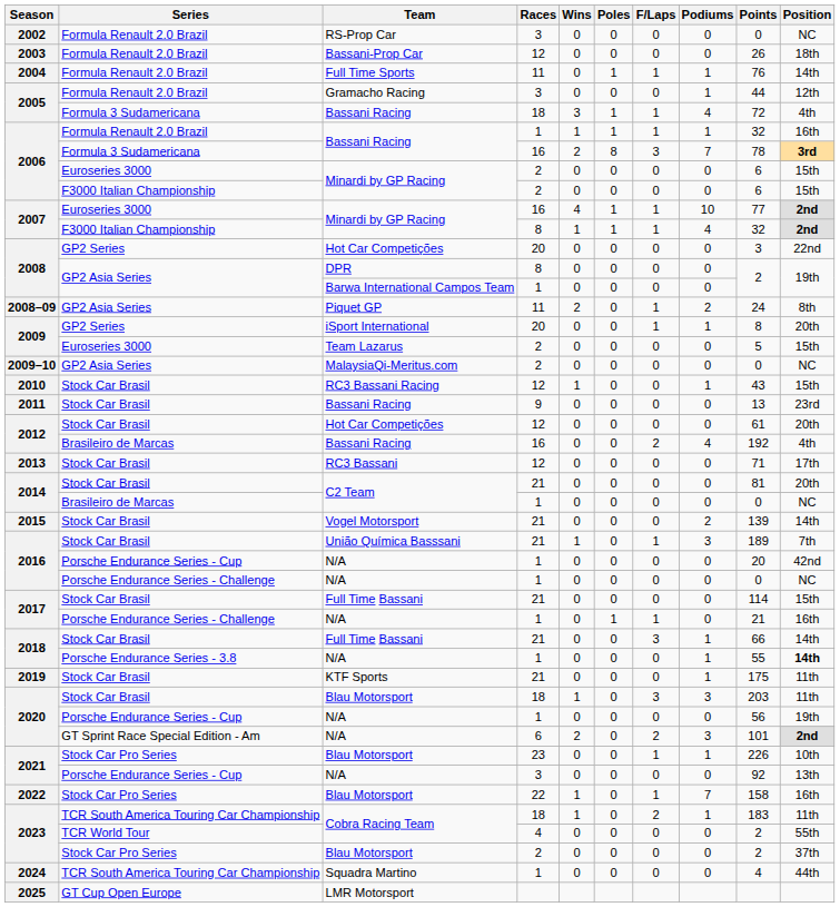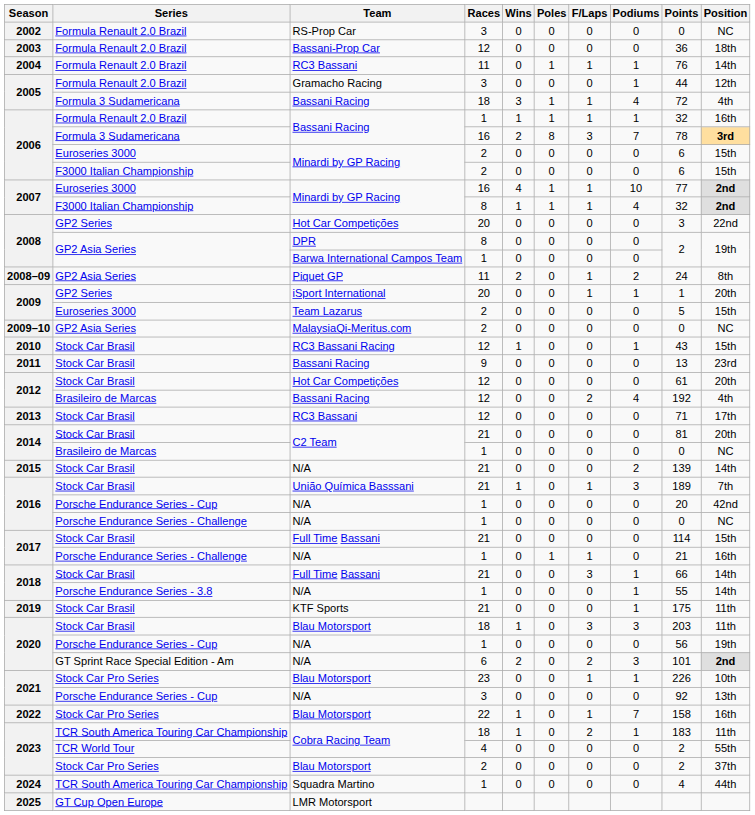 <table class="wikitable" style="font-size: 90%; text-align:center">
 <tr>
 <th>Season</th>
 <th>Series</th>
 <th>Team</th>
 <th>Races</th>
 <th>Wins</th>
 <th>Poles</th>
 <th>F/Laps</th>
 <th>Podiums</th>
 <th>Points</th>
 <th>Position</th>
 </tr>
 <tr>
 <th>2002</th>
 <td align=left><a href='#'>Formula Renault 2.0 Brazil</a></td>
 <td align=left>RS-Prop Car</td>
 <td>3</td>
 <td>0</td>
 <td>0</td>
 <td>0</td>
 <td>0</td>
 <td>0</td>
 <td>NC</td>
 </tr>
 <tr>
 <th>2003</th>
 <td align=left><a href='#'>Formula Renault 2.0 Brazil</a></td>
 <td align=left><a href='#'>Bassani-Prop Car</a></td>
 <td>12</td>
 <td>0</td>
 <td>0</td>
 <td>0</td>
 <td>0</td>
-<td>26</td>
+<td>36</td>
 <td>18th</td>
 </tr>
 <tr>
 <th>2004</th>
 <td align=left><a href='#'>Formula Renault 2.0 Brazil</a></td>
-<td align=left><a href='#'>Full Time Sports</a></td>
+<td align=left><a href='#'>RC3 Bassani</a></td>
 <td>11</td>
 <td>0</td>
 <td>1</td>
 <td>1</td>
 <td>1</td>
 <td>76</td>
 <td>14th</td>
 </tr>
 <tr>
 <th rowspan=2>2005</th>
 <td align=left><a href='#'>Formula Renault 2.0 Brazil</a></td>
 <td align=left>Gramacho Racing</td>
 <td>3</td>
 <td>0</td>
 <td>0</td>
 <td>0</td>
 <td>1</td>
 <td>44</td>
 <td>12th</td>
 </tr>
 <tr>
 <td align=left><a href='#'>Formula 3 Sudamericana</a></td>
 <td align=left><a href='#'>Bassani Racing</a></td>
 <td>18</td>
 <td>3</td>
 <td>1</td>
 <td>1</td>
 <td>4</td>
 <td>72</td>
 <td>4th</td>
 </tr>
 <tr>
 <th rowspan=4>2006</th>
 <td align=left><a href='#'>Formula Renault 2.0 Brazil</a></td>
 <td align=left rowspan=2><a href='#'>Bassani Racing</a></td>
 <td>1</td>
 <td>1</td>
 <td>1</td>
 <td>1</td>
 <td>1</td>
 <td>32</td>
 <td>16th</td>
 </tr>
 <tr>
 <td align=left><a href='#'>Formula 3 Sudamericana</a></td>
 <td>16</td>
 <td>2</td>
 <td>8</td>
 <td>3</td>
 <td>7</td>
 <td>78</td>
 <td style="background:#FFDF9F;"><strong>3rd</strong></td>
 </tr>
 <tr>
 <td align=left><a href='#'>Euroseries 3000</a></td>
 <td align=left rowspan=2><a href='#'>Minardi by GP Racing</a></td>
 <td>2</td>
 <td>0</td>
 <td>0</td>
 <td>0</td>
 <td>0</td>
 <td>6</td>
 <td>15th</td>
 </tr>
 <tr>
 <td align=left><a href='#'>F3000 Italian Championship</a></td>
 <td>2</td>
 <td>0</td>
 <td>0</td>
 <td>0</td>
 <td>0</td>
 <td>6</td>
 <td>15th</td>
 </tr>
 <tr>
 <th rowspan=2>2007</th>
 <td align=left><a href='#'>Euroseries 3000</a></td>
 <td align=left rowspan=2><a href='#'>Minardi by GP Racing</a></td>
 <td>16</td>
 <td>4</td>
 <td>1</td>
 <td>1</td>
 <td>10</td>
 <td>77</td>
 <td style="background:#DFDFDF;"><strong>2nd</strong></td>
 </tr>
 <tr>
 <td align=left><a href='#'>F3000 Italian Championship</a></td>
 <td>8</td>
 <td>1</td>
 <td>1</td>
 <td>1</td>
 <td>4</td>
 <td>32</td>
 <td style="background:#DFDFDF;"><strong>2nd</strong></td>
 </tr>
 <tr>
 <th rowspan="3">2008</th>
 <td align=left><a href='#'>GP2 Series</a></td>
 <td align=left><a href='#'>Hot Car Competições</a></td>
 <td>20</td>
 <td>0</td>
 <td>0</td>
 <td>0</td>
 <td>0</td>
 <td>3</td>
 <td>22nd</td>
 </tr>
 <tr>
 <td rowspan="2" align="left"><a href='#'>GP2 Asia Series</a></td>
 <td align=left><a href='#'>DPR</a></td>
 <td>8</td>
 <td>0</td>
 <td>0</td>
 <td>0</td>
 <td>0</td>
 <td rowspan="2">2</td>
 <td rowspan="2">19th</td>
 </tr>
 <tr>
 <td align=left><a href='#'>Barwa International Campos Team</a></td>
 <td>1</td>
 <td>0</td>
 <td>0</td>
 <td>0</td>
 <td>0</td>
 </tr>
 <tr>
 <th>2008–09</th>
 <td align=left><a href='#'>GP2 Asia Series</a></td>
 <td align=left><a href='#'>Piquet GP</a></td>
 <td>11</td>
 <td>2</td>
 <td>0</td>
 <td>1</td>
 <td>2</td>
 <td>24</td>
 <td>8th</td>
 </tr>
 <tr>
 <th rowspan=2>2009</th>
 <td align=left><a href='#'>GP2 Series</a></td>
 <td align=left><a href='#'>iSport International</a></td>
 <td>20</td>
 <td>0</td>
 <td>0</td>
 <td>1</td>
 <td>1</td>
-<td>8</td>
+<td>1</td>
 <td>20th</td>
 </tr>
 <tr>
 <td align=left><a href='#'>Euroseries 3000</a></td>
 <td align=left><a href='#'>Team Lazarus</a></td>
 <td>2</td>
 <td>0</td>
 <td>0</td>
 <td>0</td>
 <td>0</td>
 <td>5</td>
 <td>15th</td>
 </tr>
 <tr>
 <th>2009–10</th>
 <td align=left><a href='#'>GP2 Asia Series</a></td>
 <td align=left><a href='#'>MalaysiaQi-Meritus.com</a></td>
 <td>2</td>
 <td>0</td>
 <td>0</td>
 <td>0</td>
 <td>0</td>
 <td>0</td>
 <td>NC</td>
 </tr>
 <tr>
 <th>2010</th>
 <td align=left><a href='#'>Stock Car Brasil</a></td>
 <td align=left><a href='#'>RC3 Bassani Racing</a></td>
 <td>12</td>
 <td>1</td>
 <td>0</td>
 <td>0</td>
 <td>1</td>
 <td>43</td>
 <td>15th</td>
 </tr>
 <tr>
 <th>2011</th>
 <td align=left><a href='#'>Stock Car Brasil</a></td>
 <td align=left><a href='#'>Bassani Racing</a></td>
 <td>9</td>
 <td>0</td>
 <td>0</td>
 <td>0</td>
 <td>0</td>
 <td>13</td>
 <td>23rd</td>
 </tr>
 <tr>
 <th rowspan=2>2012</th>
 <td align=left><a href='#'>Stock Car Brasil</a></td>
 <td align=left><a href='#'>Hot Car Competições</a></td>
 <td>12</td>
 <td>0</td>
 <td>0</td>
 <td>0</td>
 <td>0</td>
 <td>61</td>
 <td>20th</td>
 </tr>
 <tr>
 <td align=left><a href='#'>Brasileiro de Marcas</a></td>
 <td align=left><a href='#'>Bassani Racing</a></td>
-<td>16</td>
+<td>12</td>
 <td>0</td>
 <td>0</td>
 <td>2</td>
 <td>4</td>
 <td>192</td>
 <td>4th</td>
 </tr>
 <tr>
 <th>2013</th>
 <td align=left><a href='#'>Stock Car Brasil</a></td>
 <td align=left><a href='#'>RC3 Bassani</a></td>
 <td>12</td>
 <td>0</td>
 <td>0</td>
 <td>0</td>
 <td>0</td>
 <td>71</td>
 <td>17th</td>
 </tr>
 <tr>
 <th rowspan=2>2014</th>
 <td align=left><a href='#'>Stock Car Brasil</a></td>
 <td align=left rowspan=2><a href='#'>C2 Team</a></td>
 <td>21</td>
 <td>0</td>
 <td>0</td>
 <td>0</td>
 <td>0</td>
 <td>81</td>
 <td>20th</td>
 </tr>
 <tr>
 <td align=left><a href='#'>Brasileiro de Marcas</a></td>
 <td>1</td>
 <td>0</td>
 <td>0</td>
 <td>0</td>
 <td>0</td>
 <td>0</td>
 <td>NC</td>
 </tr>
 <tr>
 <th>2015</th>
 <td align=left><a href='#'>Stock Car Brasil</a></td>
-<td align=left><a href='#'>Vogel Motorsport</a></td>
+<td align=left>N/A</td>
 <td>21</td>
 <td>0</td>
 <td>0</td>
 <td>0</td>
 <td>2</td>
 <td>139</td>
 <td>14th</td>
 </tr>
 <tr>
 <th rowspan=3>2016</th>
 <td align=left><a href='#'>Stock Car Brasil</a></td>
 <td align=left><a href='#'>União Química Basssani</a></td>
 <td>21</td>
 <td>1</td>
 <td>0</td>
 <td>1</td>
 <td>3</td>
 <td>189</td>
 <td>7th</td>
 </tr>
 <tr>
 <td align=left><a href='#'>Porsche Endurance Series - Cup</a></td>
 <td align=left>N/A</td>
 <td>1</td>
 <td>0</td>
 <td>0</td>
 <td>0</td>
 <td>0</td>
 <td>20</td>
 <td>42nd</td>
 </tr>
 <tr>
 <td align=left><a href='#'>Porsche Endurance Series - Challenge</a></td>
 <td align=left>N/A</td>
 <td>1</td>
 <td>0</td>
 <td>0</td>
 <td>0</td>
 <td>0</td>
 <td>0</td>
 <td>NC</td>
 </tr>
 <tr>
 <th rowspan=2>2017</th>
 <td align=left><a href='#'>Stock Car Brasil</a></td>
 <td align=left><a href='#'>Full Time</a> <a href='#'>Bassani</a></td>
 <td>21</td>
 <td>0</td>
 <td>0</td>
 <td>0</td>
 <td>0</td>
 <td>114</td>
 <td>15th</td>
 </tr>
 <tr>
 <td align=left><a href='#'>Porsche Endurance Series - Challenge</a></td>
 <td align=left>N/A</td>
 <td>1</td>
 <td>0</td>
 <td>1</td>
 <td>1</td>
 <td>0</td>
 <td>21</td>
 <td>16th</td>
 </tr>
 <tr>
 <th rowspan=2>2018</th>
 <td align=left><a href='#'>Stock Car Brasil</a></td>
 <td align=left><a href='#'>Full Time</a> <a href='#'>Bassani</a></td>
 <td>21</td>
 <td>0</td>
 <td>0</td>
 <td>3</td>
 <td>1</td>
 <td>66</td>
 <td>14th</td>
 </tr>
 <tr>
 <td align=left><a href='#'>Porsche Endurance Series - 3.8</a></td>
 <td align=left>N/A</td>
 <td>1</td>
 <td>0</td>
 <td>0</td>
 <td>0</td>
 <td>1</td>
 <td>55</td>
-<td><strong>14th</strong></td>
+<td>14th</td>
 </tr>
 <tr>
 <th>2019</th>
 <td align=left><a href='#'>Stock Car Brasil</a></td>
 <td align=left>KTF Sports</td>
 <td>21</td>
 <td>0</td>
 <td>0</td>
 <td>0</td>
 <td>1</td>
 <td>175</td>
 <td>11th</td>
 </tr>
 <tr>
 <th rowspan=3>2020</th>
 <td align=left><a href='#'>Stock Car Brasil</a></td>
 <td align=left><a href='#'>Blau Motorsport</a></td>
 <td>18</td>
 <td>1</td>
 <td>0</td>
 <td>3</td>
 <td>3</td>
 <td>203</td>
 <td>11th</td>
 </tr>
 <tr>
 <td align=left><a href='#'>Porsche Endurance Series - Cup</a></td>
 <td align=left>N/A</td>
 <td>1</td>
 <td>0</td>
 <td>0</td>
 <td>0</td>
 <td>0</td>
 <td>56</td>
 <td>19th</td>
 </tr>
 <tr>
 <td align=left>GT Sprint Race Special Edition - Am</td>
 <td align=left>N/A</td>
 <td>6</td>
 <td>2</td>
 <td>0</td>
 <td>2</td>
 <td>3</td>
 <td>101</td>
 <td style="background:#DFDFDF;"><strong>2nd</strong></td>
 </tr>
 <tr>
 <th rowspan=2>2021</th>
 <td align=left><a href='#'>Stock Car Pro Series</a></td>
 <td align=left><a href='#'>Blau Motorsport</a></td>
 <td>23</td>
 <td>0</td>
 <td>0</td>
 <td>1</td>
 <td>1</td>
 <td>226</td>
 <td>10th</td>
 </tr>
 <tr>
 <td align=left><a href='#'>Porsche Endurance Series - Cup</a></td>
 <td align=left>N/A</td>
 <td>3</td>
 <td>0</td>
 <td>0</td>
 <td>0</td>
 <td>0</td>
 <td>92</td>
 <td>13th</td>
 </tr>
 <tr>
 <th>2022</th>
 <td align=left><a href='#'>Stock Car Pro Series</a></td>
 <td align=left><a href='#'>Blau Motorsport</a></td>
 <td>22</td>
 <td>1</td>
 <td>0</td>
 <td>1</td>
 <td>7</td>
 <td>158</td>
 <td>16th</td>
 </tr>
 <tr>
 <th rowspan="3">2023</th>
 <td align=left><a href='#'>TCR South America Touring Car Championship</a></td>
 <td rowspan="2" align="left"><a href='#'>Cobra Racing Team</a></td>
 <td>18</td>
 <td>1</td>
 <td>0</td>
 <td>2</td>
 <td>1</td>
 <td>183</td>
 <td>11th</td>
 </tr>
 <tr>
 <td align=left><a href='#'>TCR World Tour</a></td>
 <td>4</td>
 <td>0</td>
 <td>0</td>
 <td>0</td>
 <td>0</td>
 <td>2</td>
 <td>55th</td>
 </tr>
 <tr>
 <td align=left><a href='#'>Stock Car Pro Series</a></td>
 <td align=left><a href='#'>Blau Motorsport</a></td>
 <td>2</td>
 <td>0</td>
 <td>0</td>
 <td>0</td>
 <td>0</td>
 <td>2</td>
 <td>37th</td>
 </tr>
 <tr>
 <th>2024</th>
 <td align=left><a href='#'>TCR South America Touring Car Championship</a></td>
 <td align=left>Squadra Martino</td>
 <td>1</td>
 <td>0</td>
 <td>0</td>
 <td>0</td>
 <td>0</td>
 <td>4</td>
 <td>44th</td>
 </tr>
 <tr>
 <th>2025</th>
 <td align=left><a href='#'>GT Cup Open Europe</a></td>
 <td align=left>LMR Motorsport</td>
 <td></td>
 <td></td>
 <td></td>
 <td></td>
 <td></td>
 <td></td>
 <td></td>
 </tr>
 </table>
